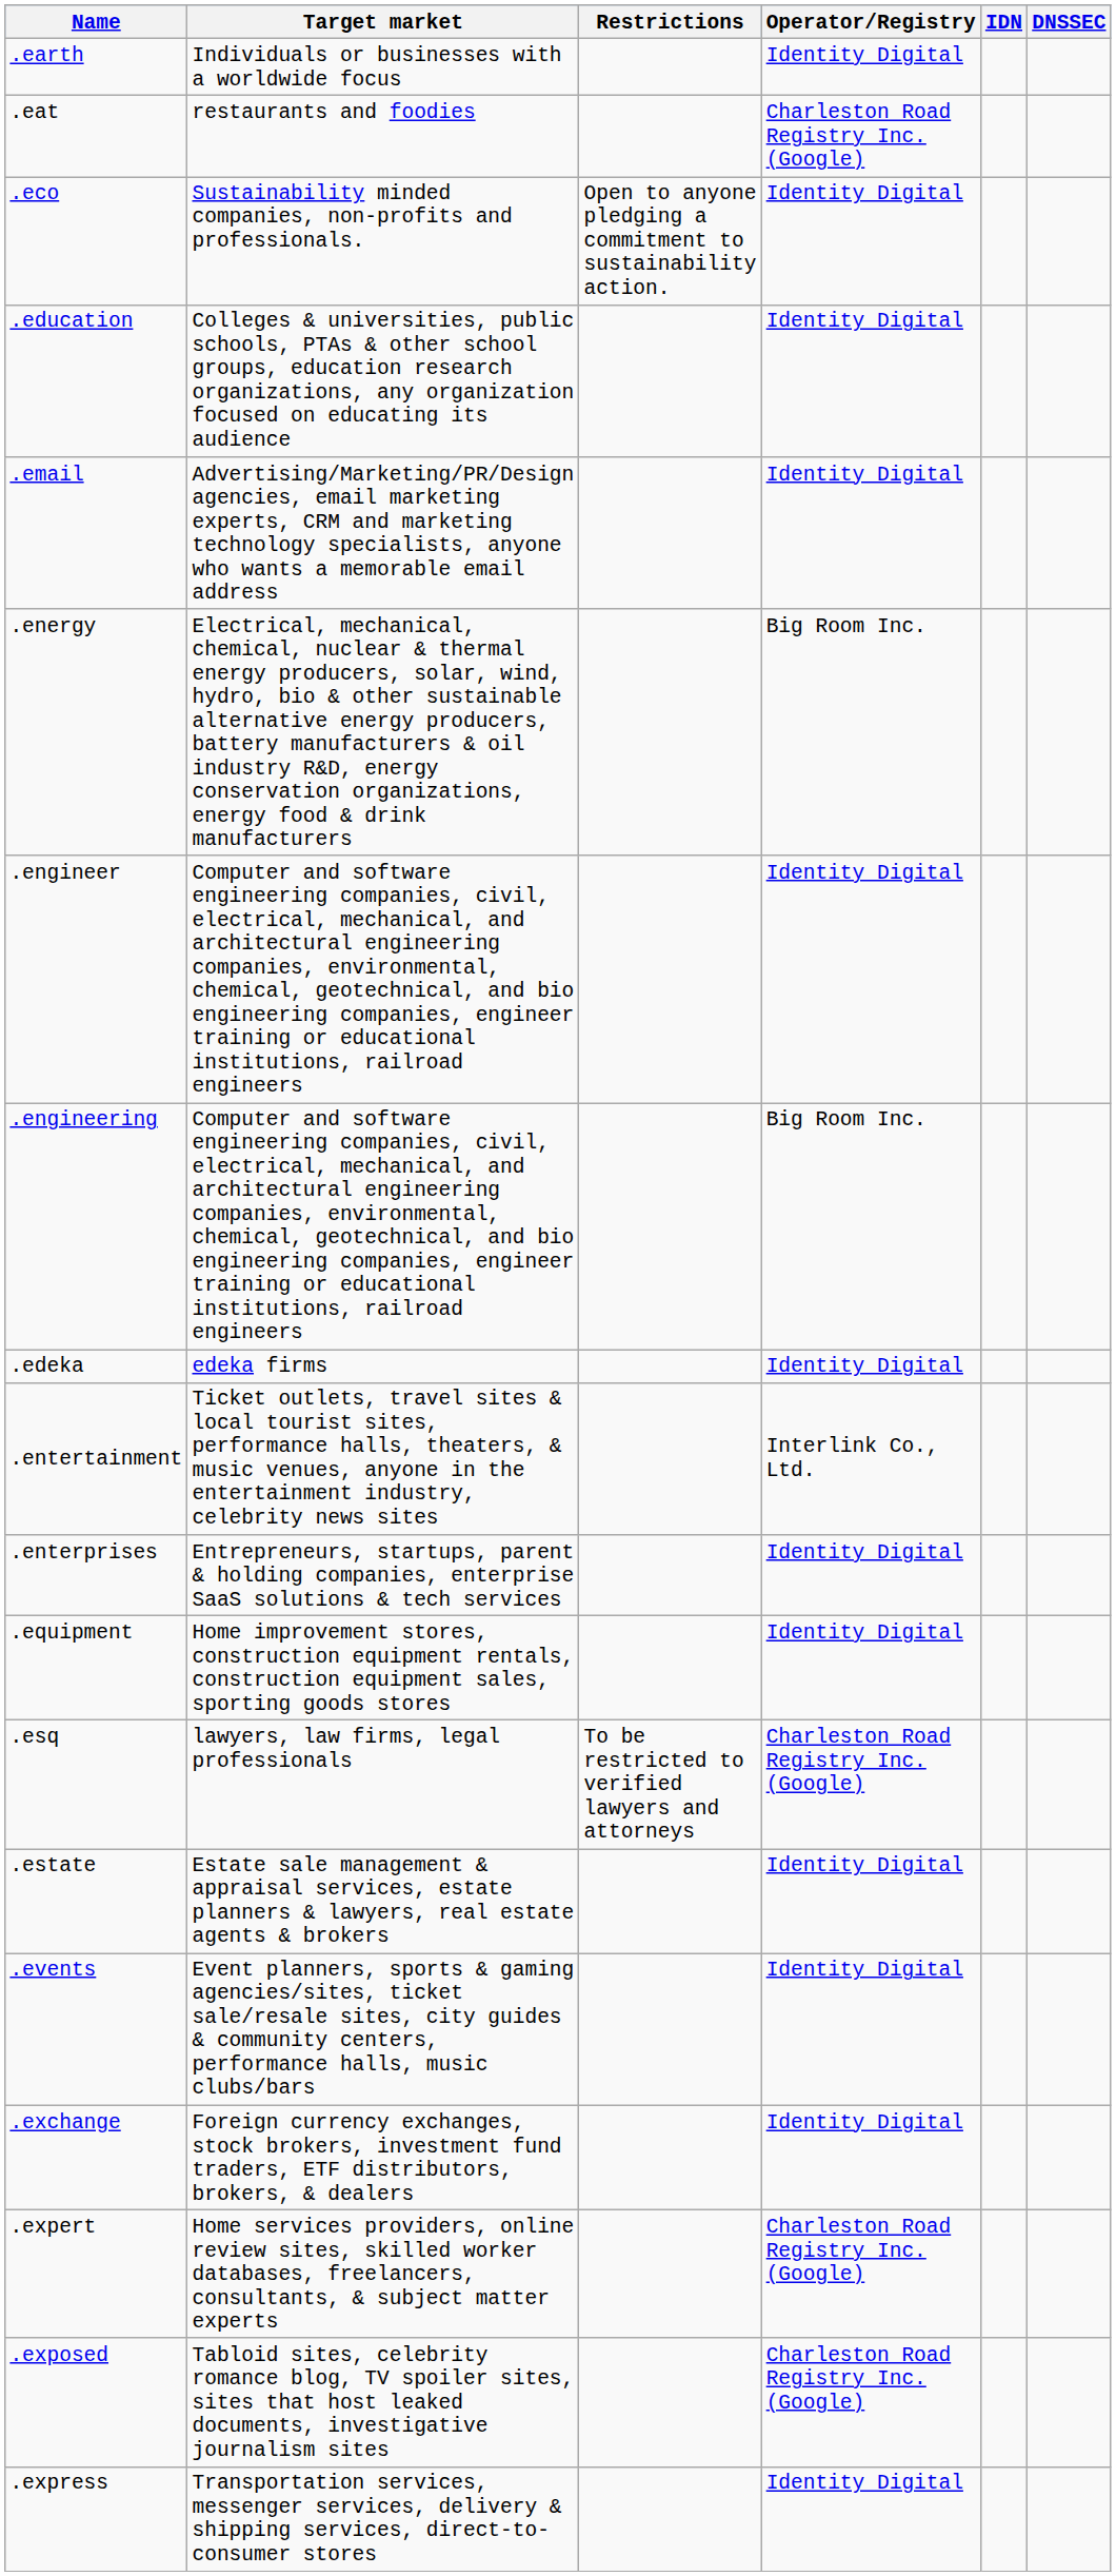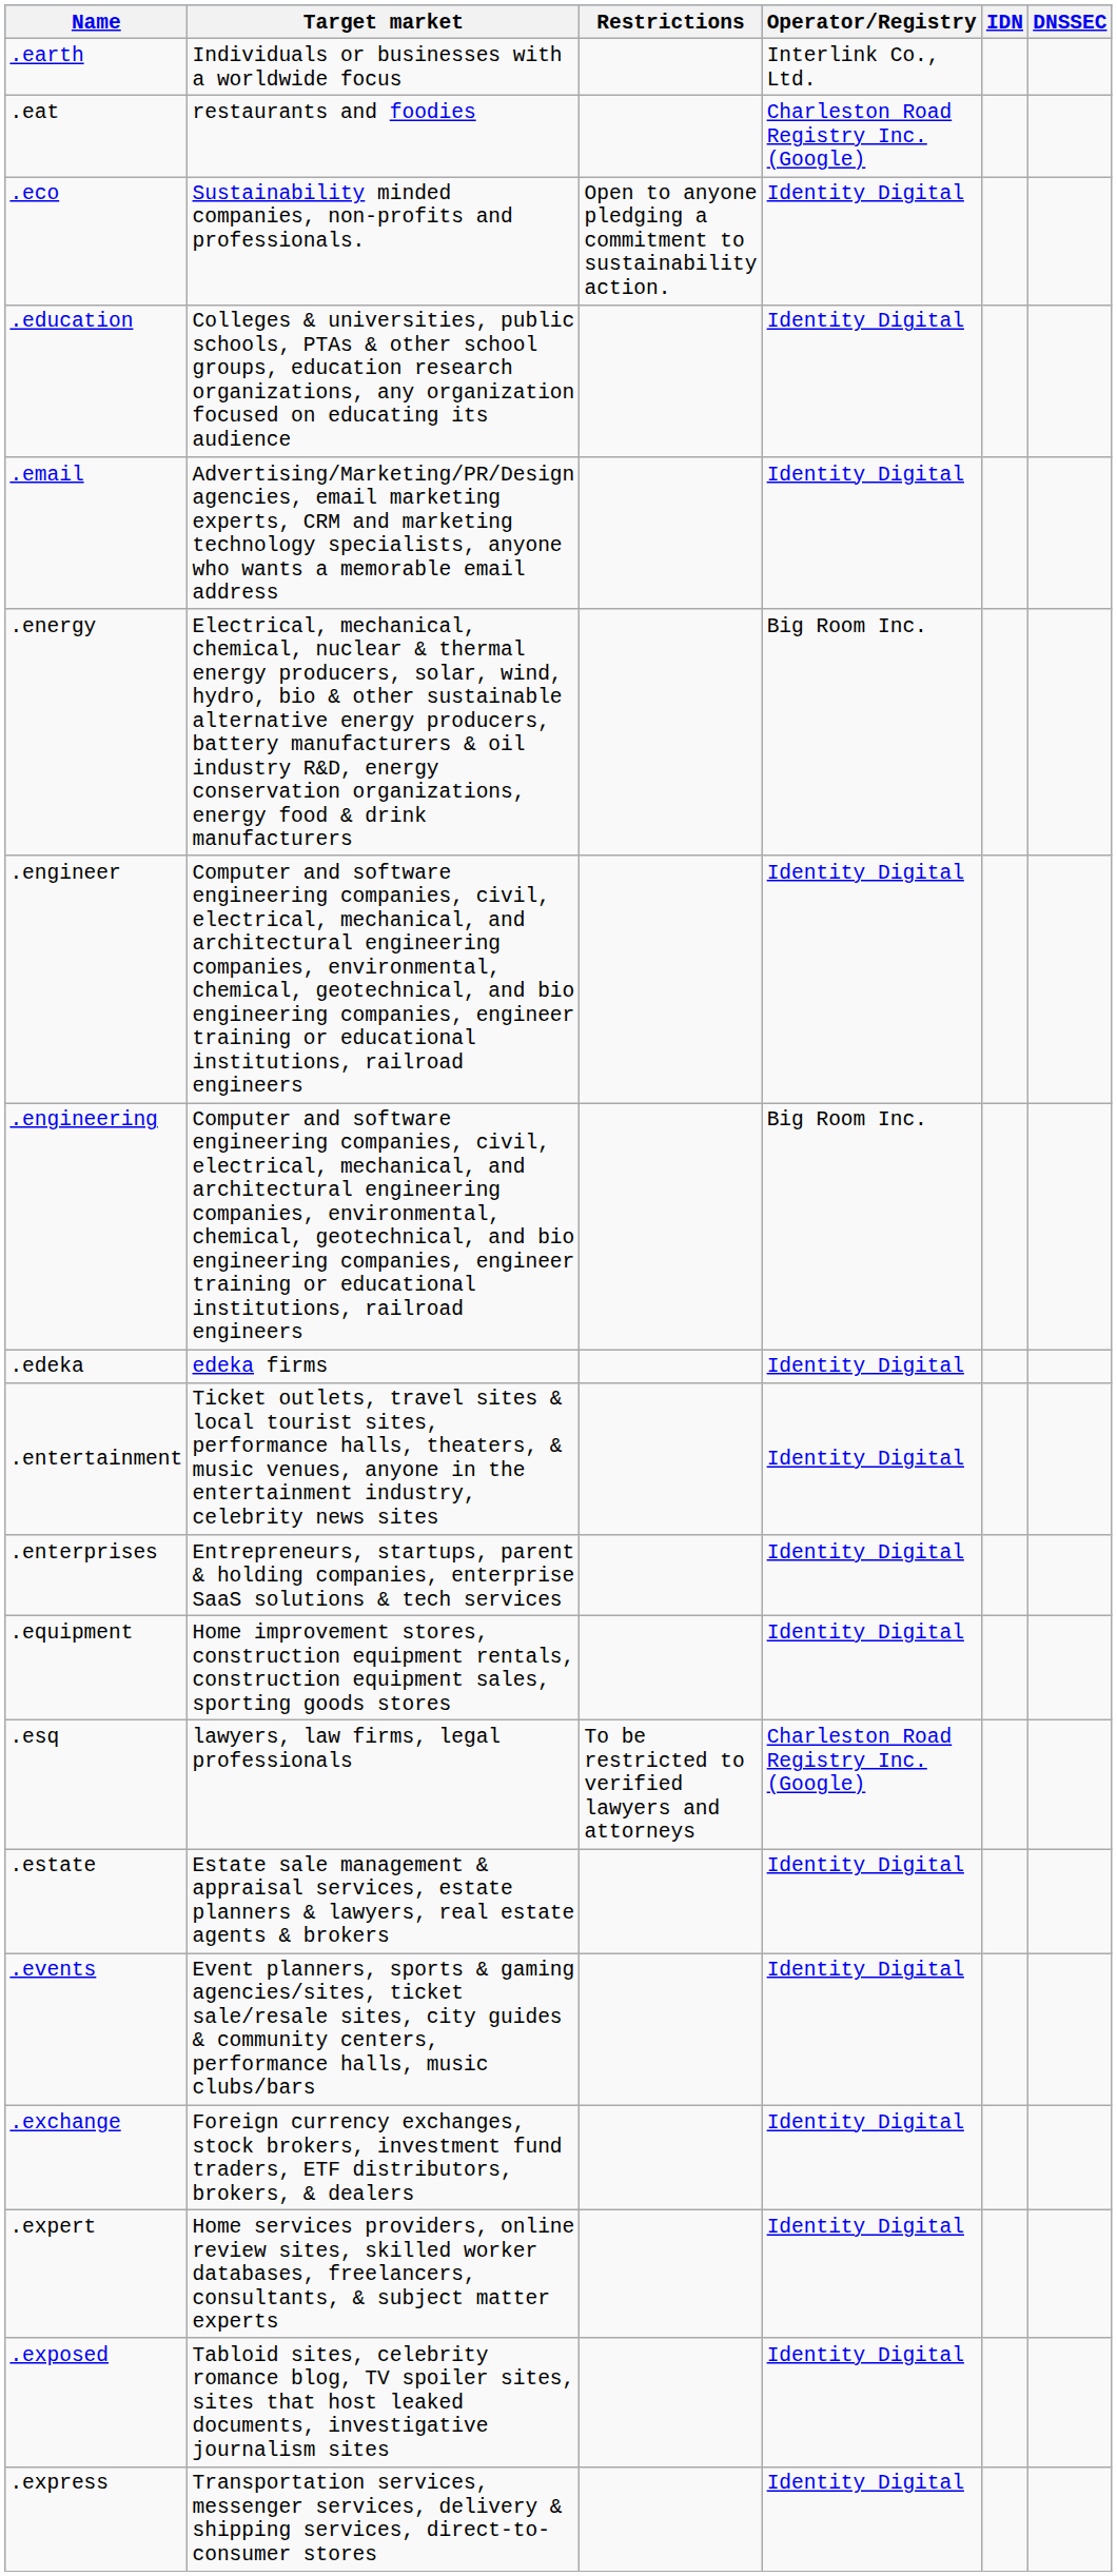 <table class="wikitable sortable">
 <tr style="background:#a0d0ff;">
 <th><a href='#'>Name</a></th>
 <th>Target market</th>
 <th class="unsortable">Restrictions</th>
 <th>Operator/Registry</th>
 <th><a href='#'>IDN</a></th>
 <th><a href='#'>DNSSEC</a></th>
 </tr>
 <tr valign=top>
 <td><a href='#'>.earth</a></td>
 <td>Individuals or businesses with a worldwide focus</td>
 <td></td>
-<td><a href='#'>Identity Digital</a></td>
+<td>Interlink Co., Ltd.</td>
 <td></td>
 <td></td>
 </tr>
 <tr valign="top">
 <td>.eat</td>
 <td>restaurants and <a href='#'>foodies</a></td>
 <td></td>
 <td><a href='#'>Charleston Road Registry Inc. (Google)</a></td>
 <td></td>
 <td></td>
 </tr>
 <tr valign=top>
 <td><a href='#'>.eco</a></td>
 <td><a href='#'>Sustainability</a> minded companies, non-profits and professionals.</td>
 <td>Open to anyone pledging a commitment to sustainability action.</td>
 <td><a href='#'>Identity Digital</a></td>
 <td></td>
 <td></td>
 </tr>
 <tr valign="top">
 <td><a href='#'>.education</a></td>
 <td>Colleges & universities, public schools, PTAs & other school groups, education research organizations, any organization focused on educating its audience</td>
 <td></td>
 <td><a href='#'>Identity Digital</a></td>
 <td></td>
 <td></td>
 </tr>
 <tr valign="top">
 <td><a href='#'>.email</a></td>
 <td>Advertising/Marketing/PR/Design agencies, email marketing experts, CRM and marketing technology specialists, anyone who wants a memorable email address</td>
 <td></td>
 <td><a href='#'>Identity Digital</a></td>
 <td></td>
 <td></td>
 </tr>
 <tr valign="top">
 <td>.energy</td>
 <td>Electrical, mechanical, chemical, nuclear & thermal energy producers, solar, wind, hydro, bio & other sustainable alternative energy producers, battery manufacturers & oil industry R&D, energy conservation organizations, energy food & drink manufacturers</td>
 <td></td>
 <td>Big Room Inc.</td>
 <td></td>
 <td></td>
 </tr>
 <tr valign="top">
 <td>.engineer</td>
 <td>Computer and software engineering companies, civil, electrical, mechanical, and architectural engineering companies, environmental, chemical, geotechnical, and bio engineering companies, engineer training or educational institutions, railroad engineers</td>
 <td></td>
 <td><a href='#'>Identity Digital</a></td>
 <td></td>
 <td></td>
 </tr>
 <tr valign="top">
 <td><a href='#'>.engineering</a></td>
 <td>Computer and software engineering companies, civil, electrical, mechanical, and architectural engineering companies, environmental, chemical, geotechnical, and bio engineering companies, engineer training or educational institutions, railroad engineers</td>
 <td></td>
 <td>Big Room Inc.</td>
 <td></td>
 <td></td>
 </tr>
 <tr valign="top">
 <td>.edeka</td>
 <td><a href='#'>edeka</a> firms</td>
 <td></td>
 <td><a href='#'>Identity Digital</a></td>
 <td></td>
 <td></td>
 </tr>
 <tr>
 <td>.entertainment</td>
 <td>Ticket outlets, travel sites & local tourist sites, performance halls, theaters, & music venues, anyone in the entertainment industry, celebrity news sites</td>
 <td></td>
-<td>Interlink Co., Ltd.</td>
+<td><a href='#'>Identity Digital</a></td>
 <td></td>
 <td></td>
 </tr>
 <tr valign="top">
 <td>.enterprises</td>
 <td>Entrepreneurs, startups, parent & holding companies, enterprise SaaS solutions & tech services</td>
 <td></td>
 <td><a href='#'>Identity Digital</a></td>
 <td></td>
 <td></td>
 </tr>
 <tr valign="top">
 <td>.equipment</td>
 <td>Home improvement stores, construction equipment rentals, construction equipment sales, sporting goods stores</td>
 <td></td>
 <td><a href='#'>Identity Digital</a></td>
 <td></td>
 <td></td>
 </tr>
 <tr valign="top">
 <td>.esq</td>
 <td>lawyers, law firms, legal professionals</td>
 <td>To be restricted to verified lawyers and attorneys</td>
 <td><a href='#'>Charleston Road Registry Inc. (Google)</a></td>
 <td></td>
 <td></td>
 </tr>
 <tr valign="top">
 <td>.estate</td>
 <td>Estate sale management & appraisal services, estate planners & lawyers, real estate agents & brokers</td>
 <td></td>
 <td><a href='#'>Identity Digital</a></td>
 <td></td>
 <td></td>
 </tr>
 <tr valign="top">
 <td><a href='#'>.events</a></td>
 <td>Event planners, sports & gaming agencies/sites, ticket sale/resale sites, city guides & community centers, performance halls, music clubs/bars</td>
 <td></td>
 <td><a href='#'>Identity Digital</a></td>
 <td></td>
 <td></td>
 </tr>
 <tr valign="top">
 <td><a href='#'>.exchange</a></td>
 <td>Foreign currency exchanges, stock brokers, investment fund traders, ETF distributors, brokers, & dealers</td>
 <td></td>
 <td><a href='#'>Identity Digital</a></td>
 <td></td>
 <td></td>
 </tr>
 <tr valign="top">
 <td>.expert</td>
 <td>Home services providers, online review sites, skilled worker databases, freelancers, consultants, & subject matter experts</td>
 <td></td>
-<td><a href='#'>Charleston Road Registry Inc. (Google)</a></td>
+<td><a href='#'>Identity Digital</a></td>
 <td></td>
 <td></td>
 </tr>
 <tr valign="top">
 <td><a href='#'>.exposed</a></td>
 <td>Tabloid sites, celebrity romance blog, TV spoiler sites, sites that host leaked documents, investigative journalism sites</td>
 <td></td>
-<td><a href='#'>Charleston Road Registry Inc. (Google)</a></td>
+<td><a href='#'>Identity Digital</a></td>
 <td></td>
 <td></td>
 </tr>
 <tr valign="top">
 <td>.express</td>
 <td>Transportation services, messenger services, delivery & shipping services, direct-to-consumer stores</td>
 <td></td>
 <td><a href='#'>Identity Digital</a></td>
 <td></td>
 <td></td>
 </tr>
 </table>
